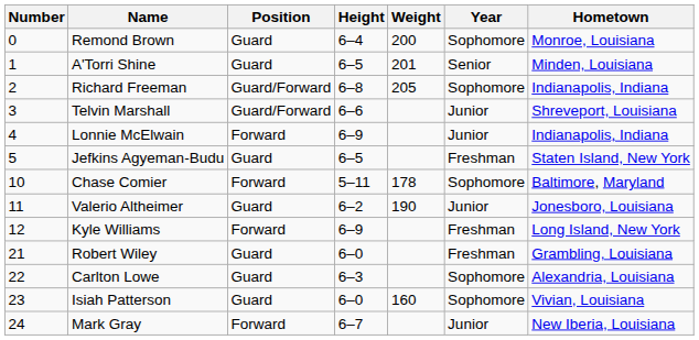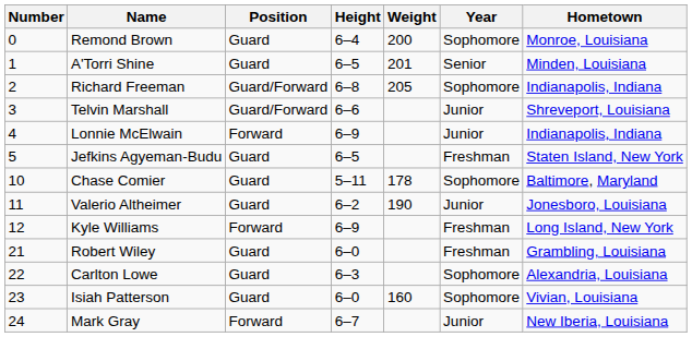 <table class="wikitable sortable" style="font-size: 95%;">
 <tr>
 <th>Number</th>
 <th>Name</th>
 <th>Position</th>
 <th>Height</th>
 <th>Weight</th>
 <th>Year</th>
 <th>Hometown</th>
 </tr>
 <tr>
 <td>0</td>
 <td>Remond Brown</td>
 <td>Guard</td>
 <td>6–4</td>
 <td>200</td>
 <td>Sophomore</td>
 <td><a href='#'>Monroe, Louisiana</a></td>
 </tr>
 <tr>
 <td>1</td>
 <td>A'Torri Shine</td>
 <td>Guard</td>
 <td>6–5</td>
 <td>201</td>
 <td>Senior</td>
 <td><a href='#'>Minden, Louisiana</a></td>
 </tr>
 <tr>
 <td>2</td>
 <td>Richard Freeman</td>
 <td>Guard/Forward</td>
 <td>6–8</td>
 <td>205</td>
 <td>Sophomore</td>
 <td><a href='#'>Indianapolis, Indiana</a></td>
 </tr>
 <tr>
 <td>3</td>
 <td>Telvin Marshall</td>
 <td>Guard/Forward</td>
 <td>6–6</td>
 <td></td>
 <td>Junior</td>
 <td><a href='#'>Shreveport, Louisiana</a></td>
 </tr>
 <tr>
 <td>4</td>
 <td>Lonnie McElwain</td>
 <td>Forward</td>
 <td>6–9</td>
 <td></td>
 <td>Junior</td>
 <td><a href='#'>Indianapolis, Indiana</a></td>
 </tr>
 <tr>
 <td>5</td>
 <td>Jefkins Agyeman-Budu</td>
 <td>Guard</td>
 <td>6–5</td>
 <td></td>
 <td>Freshman</td>
 <td><a href='#'>Staten Island, New York</a></td>
 </tr>
 <tr>
 <td>10</td>
 <td>Chase Comier</td>
-<td>Forward</td>
+<td>Guard</td>
 <td>5–11</td>
 <td>178</td>
 <td>Sophomore</td>
 <td><a href='#'>Baltimore</a>, <a href='#'>Maryland</a></td>
 </tr>
 <tr>
 <td>11</td>
 <td>Valerio Altheimer</td>
 <td>Guard</td>
 <td>6–2</td>
 <td>190</td>
 <td>Junior</td>
 <td><a href='#'>Jonesboro, Louisiana</a></td>
 </tr>
 <tr>
 <td>12</td>
 <td>Kyle Williams</td>
 <td>Forward</td>
 <td>6–9</td>
 <td></td>
 <td>Freshman</td>
 <td><a href='#'>Long Island, New York</a></td>
 </tr>
 <tr>
 <td>21</td>
 <td>Robert Wiley</td>
 <td>Guard</td>
 <td>6–0</td>
 <td></td>
 <td>Freshman</td>
 <td><a href='#'>Grambling, Louisiana</a></td>
 </tr>
 <tr>
 <td>22</td>
 <td>Carlton Lowe</td>
 <td>Guard</td>
 <td>6–3</td>
 <td></td>
 <td>Sophomore</td>
 <td><a href='#'>Alexandria, Louisiana</a></td>
 </tr>
 <tr>
 <td>23</td>
 <td>Isiah Patterson</td>
 <td>Guard</td>
 <td>6–0</td>
 <td>160</td>
 <td>Sophomore</td>
 <td><a href='#'>Vivian, Louisiana</a></td>
 </tr>
 <tr>
 <td>24</td>
 <td>Mark Gray</td>
 <td>Forward</td>
 <td>6–7</td>
 <td></td>
 <td>Junior</td>
 <td><a href='#'>New Iberia, Louisiana</a></td>
 </tr>
 </table>
